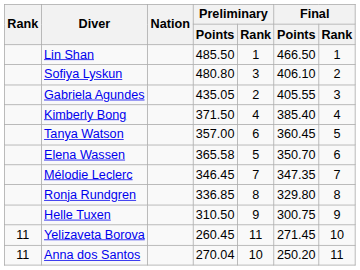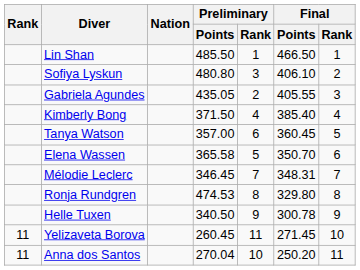 <table class="wikitable sortable" style="text-align:center">
 <tr>
 <th rowspan=2>Rank</th>
 <th rowspan=2>Diver</th>
 <th rowspan=2>Nation</th>
 <th colspan=2>Preliminary</th>
 <th colspan=2>Final</th>
 </tr>
 <tr>
 <th>Points</th>
 <th>Rank</th>
 <th>Points</th>
 <th>Rank</th>
 </tr>
 <tr>
 <td></td>
 <td align=left><a href='#'>Lin Shan</a></td>
 <td align=left></td>
 <td>485.50</td>
 <td>1</td>
 <td>466.50</td>
 <td>1</td>
 </tr>
 <tr>
 <td></td>
 <td align=left><a href='#'>Sofiya Lyskun</a></td>
 <td align=left></td>
 <td>480.80</td>
 <td>3</td>
 <td>406.10</td>
 <td>2</td>
 </tr>
 <tr>
 <td></td>
 <td align=left><a href='#'>Gabriela Agundes</a></td>
 <td align=left></td>
 <td>435.05</td>
 <td>2</td>
 <td>405.55</td>
 <td>3</td>
 </tr>
 <tr>
 <td></td>
 <td align=left><a href='#'>Kimberly Bong</a></td>
 <td align=left></td>
 <td>371.50</td>
 <td>4</td>
 <td>385.40</td>
 <td>4</td>
 </tr>
 <tr>
 <td></td>
 <td align=left><a href='#'>Tanya Watson</a></td>
 <td align=left></td>
 <td>357.00</td>
 <td>6</td>
 <td>360.45</td>
 <td>5</td>
 </tr>
 <tr>
 <td></td>
 <td align=left><a href='#'>Elena Wassen</a></td>
 <td align=left></td>
 <td>365.58</td>
 <td>5</td>
 <td>350.70</td>
 <td>6</td>
 </tr>
 <tr>
 <td></td>
 <td align=left><a href='#'>Mélodie Leclerc</a></td>
 <td align=left></td>
 <td>346.45</td>
 <td>7</td>
-<td>347.35</td>
+<td>348.31</td>
 <td>7</td>
 </tr>
 <tr>
 <td></td>
 <td align=left><a href='#'>Ronja Rundgren</a></td>
 <td align=left></td>
-<td>336.85</td>
+<td>474.53</td>
 <td>8</td>
 <td>329.80</td>
 <td>8</td>
 </tr>
 <tr>
 <td></td>
 <td align=left><a href='#'>Helle Tuxen</a></td>
 <td align=left></td>
-<td>310.50</td>
+<td>340.50</td>
 <td>9</td>
-<td>300.75</td>
+<td>300.78</td>
 <td>9</td>
 </tr>
 <tr>
 <td>11</td>
 <td align=left><a href='#'>Yelizaveta Borova</a></td>
 <td align=left></td>
 <td>260.45</td>
 <td>11</td>
 <td>271.45</td>
 <td>10</td>
 </tr>
 <tr>
 <td>11</td>
 <td align=left><a href='#'>Anna dos Santos</a></td>
 <td align=left></td>
 <td>270.04</td>
 <td>10</td>
 <td>250.20</td>
 <td>11</td>
 </tr>
 </table>
